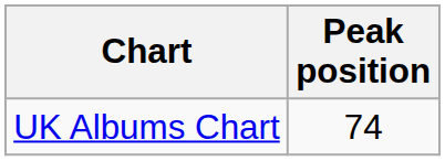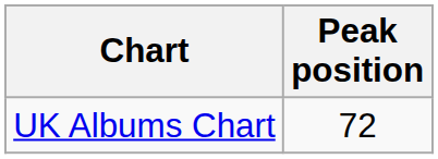 <table class="wikitable">
 <tr>
 <th>Chart</th>
 <th>Peak<br>position</th>
 </tr>
 <tr>
 <td><a href='#'>UK Albums Chart</a></td>
-<td align="center">74</td>
+<td align="center">72</td>
 </tr>
 </table>
